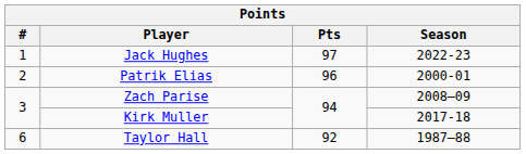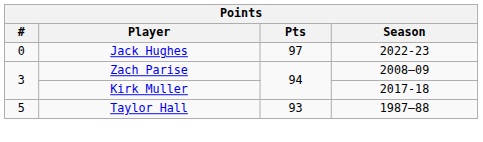 <table class="wikitable" style="text-align: center; font-size: 95%" width="80%">
 <tr>
 <th colspan="4">Points</th>
 </tr>
 <tr>
 <th>#</th>
 <th>Player</th>
 <th>Pts</th>
 <th>Season</th>
 </tr>
 <tr>
-<td>1</td>
+<td>0</td>
 <td><a href='#'>Jack Hughes</a></td>
 <td>97</td>
 <td>2022-23</td>
-</tr>
-<tr>
-<td>2</td>
-<td><a href='#'>Patrik Elias</a></td>
-<td>96</td>
-<td>2000-01</td>
 </tr>
 <tr>
 <td rowspan="2">3</td>
 <td><a href='#'>Zach Parise</a></td>
 <td rowspan="2">94</td>
 <td>2008–09</td>
 </tr>
 <tr>
 <td><a href='#'>Kirk Muller</a></td>
 <td>2017-18</td>
 </tr>
 <tr>
-<td>6</td>
+<td>5</td>
 <td><a href='#'>Taylor Hall</a></td>
-<td>92</td>
+<td>93</td>
 <td>1987–88</td>
 </tr>
 </table>
